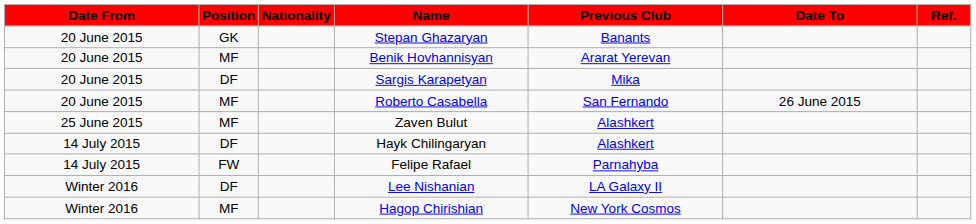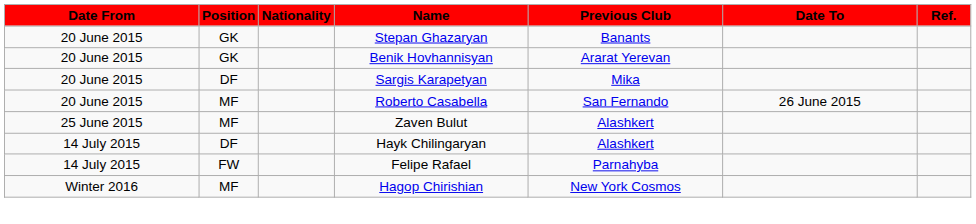 <table class="wikitable"  style="text-align:center; font-size:90%; ">
 <tr>
 <th style="background:#FF0000; color:#000000; width:200px;">Date From</th>
 <th style="background:#FF0000; color:#000000; width:50px;">Position</th>
 <th style="background:#FF0000; color:#000000; width:50px;">Nationality</th>
 <th style="background:#FF0000; color:#000000; width:200px;">Name</th>
 <th style="background:#FF0000; color:#000000; width:200px;">Previous Club</th>
 <th style="background:#FF0000; color:#000000; width:200px;">Date To</th>
 <th style="background:#FF0000; color:#000000; width:50px;">Ref.</th>
 </tr>
 <tr>
 <td>20 June 2015</td>
 <td>GK</td>
 <td></td>
 <td><a href='#'>Stepan Ghazaryan</a></td>
 <td><a href='#'>Banants</a></td>
 <td></td>
 <td></td>
 </tr>
 <tr>
 <td>20 June 2015</td>
-<td>MF</td>
+<td>GK</td>
 <td></td>
 <td><a href='#'>Benik Hovhannisyan</a></td>
 <td><a href='#'>Ararat Yerevan</a></td>
 <td></td>
 <td></td>
 </tr>
 <tr>
 <td>20 June 2015</td>
 <td>DF</td>
 <td></td>
 <td><a href='#'>Sargis Karapetyan</a></td>
 <td><a href='#'>Mika</a></td>
 <td></td>
 <td></td>
 </tr>
 <tr>
 <td>20 June 2015</td>
 <td>MF</td>
 <td></td>
 <td><a href='#'>Roberto Casabella</a></td>
 <td><a href='#'>San Fernando</a></td>
 <td>26 June 2015</td>
 <td></td>
 </tr>
 <tr>
 <td>25 June 2015</td>
 <td>MF</td>
 <td></td>
 <td>Zaven Bulut</td>
 <td><a href='#'>Alashkert</a></td>
 <td></td>
 <td></td>
 </tr>
 <tr>
 <td>14 July 2015</td>
 <td>DF</td>
 <td></td>
 <td>Hayk Chilingaryan</td>
 <td><a href='#'>Alashkert</a></td>
 <td></td>
 <td></td>
 </tr>
 <tr>
 <td>14 July 2015</td>
 <td>FW</td>
 <td></td>
 <td>Felipe Rafael</td>
 <td><a href='#'>Parnahyba</a></td>
 <td></td>
 <td></td>
 </tr>
 <tr>
 <td>Winter 2016</td>
-<td>DF</td>
-<td></td>
-<td><a href='#'>Lee Nishanian</a></td>
-<td><a href='#'>LA Galaxy II</a></td>
-<td></td>
-<td></td>
-</tr>
-<tr>
-<td>Winter 2016</td>
 <td>MF</td>
 <td></td>
 <td><a href='#'>Hagop Chirishian</a></td>
 <td><a href='#'>New York Cosmos</a></td>
 <td></td>
 <td></td>
 </tr>
 </table>
